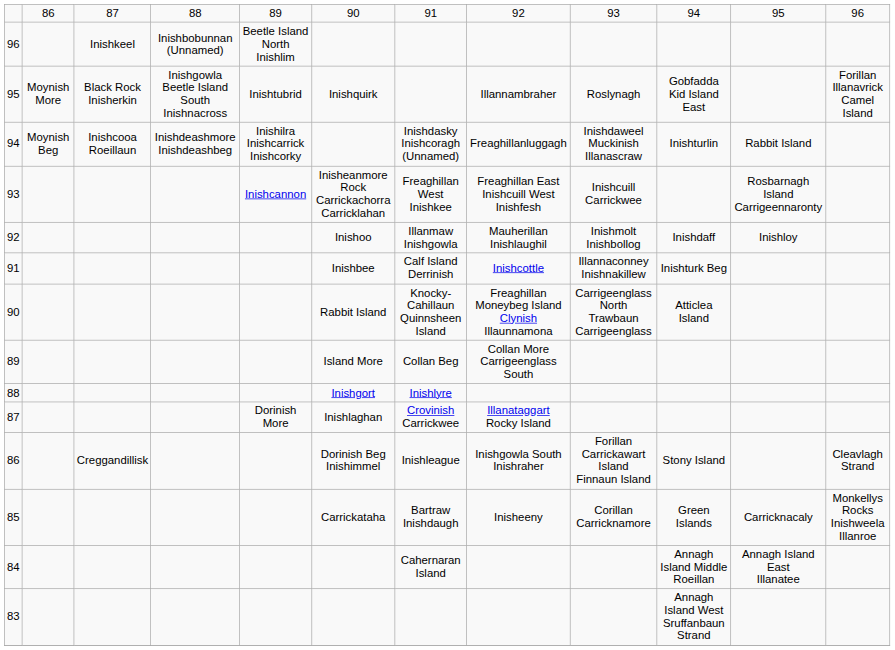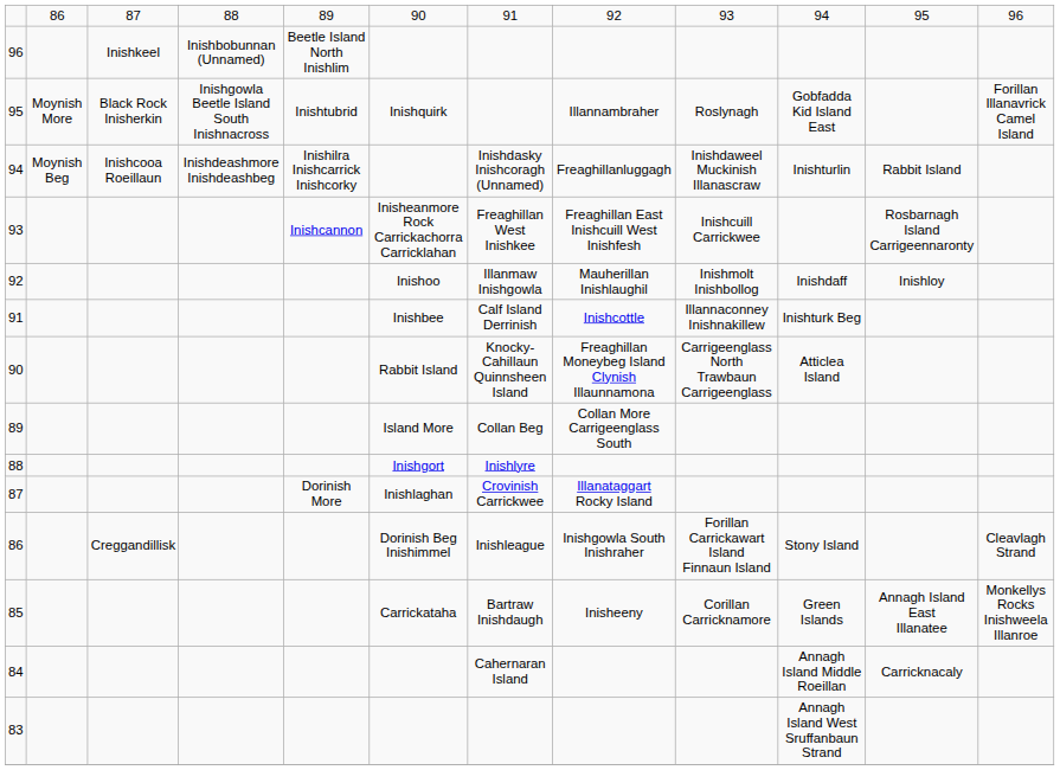 <table class="wikitable" style="text-align:center;">
 <tr>
 <td></td>
 <td>86</td>
 <td>87</td>
 <td>88</td>
 <td>89</td>
 <td>90</td>
 <td>91</td>
 <td>92</td>
 <td>93</td>
 <td>94</td>
 <td>95</td>
 <td>96</td>
 </tr>
 <tr>
 <td>96</td>
 <td></td>
 <td>Inishkeel</td>
 <td>Inishbobunnan<br>(Unnamed)</td>
 <td>Beetle Island North<br>Inishlim</td>
 <td></td>
 <td></td>
 <td></td>
 <td></td>
 <td></td>
 <td></td>
 <td></td>
 </tr>
 <tr>
 <td>95</td>
 <td>Moynish More</td>
 <td>Black Rock<br>Inisherkin</td>
 <td>Inishgowla<br>Beetle Island South<br>Inishnacross</td>
 <td>Inishtubrid</td>
 <td>Inishquirk</td>
 <td></td>
 <td>Illannambraher</td>
 <td>Roslynagh</td>
 <td>Gobfadda<br>Kid Island East</td>
 <td></td>
 <td>Forillan<br>Illanavrick<br>Camel Island</td>
 </tr>
 <tr>
 <td>94</td>
 <td>Moynish Beg</td>
 <td>Inishcooa<br>Roeillaun</td>
 <td>Inishdeashmore<br>Inishdeashbeg</td>
 <td>Inishilra<br>Inishcarrick<br>Inishcorky</td>
 <td></td>
 <td>Inishdasky<br>Inishcoragh<br>(Unnamed)</td>
 <td>Freaghillanluggagh</td>
 <td>Inishdaweel<br>Muckinish<br>Illanascraw</td>
 <td>Inishturlin</td>
 <td>Rabbit Island</td>
 <td></td>
 </tr>
 <tr>
 <td>93</td>
 <td></td>
 <td></td>
 <td></td>
 <td><a href='#'>Inishcannon</a></td>
 <td>Inisheanmore Rock<br>Carrickachorra<br>Carricklahan</td>
 <td>Freaghillan West<br>Inishkee</td>
 <td>Freaghillan East<br>Inishcuill West<br>Inishfesh</td>
 <td>Inishcuill<br>Carrickwee</td>
 <td></td>
 <td>Rosbarnagh Island<br>Carrigeennaronty</td>
 <td></td>
 </tr>
 <tr>
 <td>92</td>
 <td></td>
 <td></td>
 <td></td>
 <td></td>
 <td>Inishoo</td>
 <td>Illanmaw<br>Inishgowla</td>
 <td>Mauherillan<br>Inishlaughil</td>
 <td>Inishmolt<br>Inishbollog</td>
 <td>Inishdaff</td>
 <td>Inishloy</td>
 <td></td>
 </tr>
 <tr>
 <td>91</td>
 <td></td>
 <td></td>
 <td></td>
 <td></td>
 <td>Inishbee</td>
 <td>Calf Island<br>Derrinish</td>
 <td><a href='#'>Inishcottle</a></td>
 <td>Illannaconney<br>Inishnakillew</td>
 <td>Inishturk Beg</td>
 <td></td>
 <td></td>
 </tr>
 <tr>
 <td>90</td>
 <td></td>
 <td></td>
 <td></td>
 <td></td>
 <td>Rabbit Island</td>
 <td>Knocky-Cahillaun<br>Quinnsheen Island</td>
 <td>Freaghillan<br>Moneybeg Island<br><a href='#'>Clynish</a><br>Illaunnamona</td>
 <td>Carrigeenglass North<br>Trawbaun<br>Carrigeenglass</td>
 <td>Atticlea Island</td>
 <td></td>
 <td></td>
 </tr>
 <tr>
 <td>89</td>
 <td></td>
 <td></td>
 <td></td>
 <td></td>
 <td>Island More</td>
 <td>Collan Beg</td>
 <td>Collan More<br>Carrigeenglass South</td>
 <td></td>
 <td></td>
 <td></td>
 <td></td>
 </tr>
 <tr>
 <td>88</td>
 <td></td>
 <td></td>
 <td></td>
 <td></td>
 <td><a href='#'>Inishgort</a></td>
 <td><a href='#'>Inishlyre</a></td>
 <td></td>
 <td></td>
 <td></td>
 <td></td>
 <td></td>
 </tr>
 <tr>
 <td>87</td>
 <td></td>
 <td></td>
 <td></td>
 <td>Dorinish More</td>
 <td>Inishlaghan</td>
 <td><a href='#'>Crovinish</a><br>Carrickwee</td>
 <td><a href='#'>Illanataggart</a><br>Rocky Island</td>
 <td></td>
 <td></td>
 <td></td>
 <td></td>
 </tr>
 <tr>
 <td>86</td>
 <td></td>
 <td>Creggandillisk</td>
 <td></td>
 <td></td>
 <td>Dorinish Beg<br>Inishimmel</td>
 <td>Inishleague</td>
 <td>Inishgowla South<br>Inishraher</td>
 <td>Forillan<br>Carrickawart Island<br>Finnaun Island</td>
 <td>Stony Island</td>
 <td></td>
 <td>Cleavlagh Strand</td>
 </tr>
 <tr>
 <td>85</td>
 <td></td>
 <td></td>
 <td></td>
 <td></td>
 <td>Carrickataha</td>
 <td>Bartraw<br>Inishdaugh</td>
 <td>Inisheeny</td>
 <td>Corillan<br>Carricknamore</td>
 <td>Green Islands</td>
-<td>Carricknacaly</td>
+<td>Annagh Island East<br>Illanatee</td>
 <td>Monkellys Rocks<br>Inishweela<br>Illanroe</td>
 </tr>
 <tr>
 <td>84</td>
 <td></td>
 <td></td>
 <td></td>
 <td></td>
 <td></td>
 <td>Cahernaran Island</td>
 <td></td>
 <td></td>
 <td>Annagh Island Middle<br>Roeillan</td>
-<td>Annagh Island East<br>Illanatee</td>
+<td>Carricknacaly</td>
 <td></td>
 </tr>
 <tr>
 <td>83</td>
 <td></td>
 <td></td>
 <td></td>
 <td></td>
 <td></td>
 <td></td>
 <td></td>
 <td></td>
 <td>Annagh Island West<br>Sruffanbaun Strand</td>
 <td></td>
 <td></td>
 </tr>
 <tr>
 </tr>
 </table>
